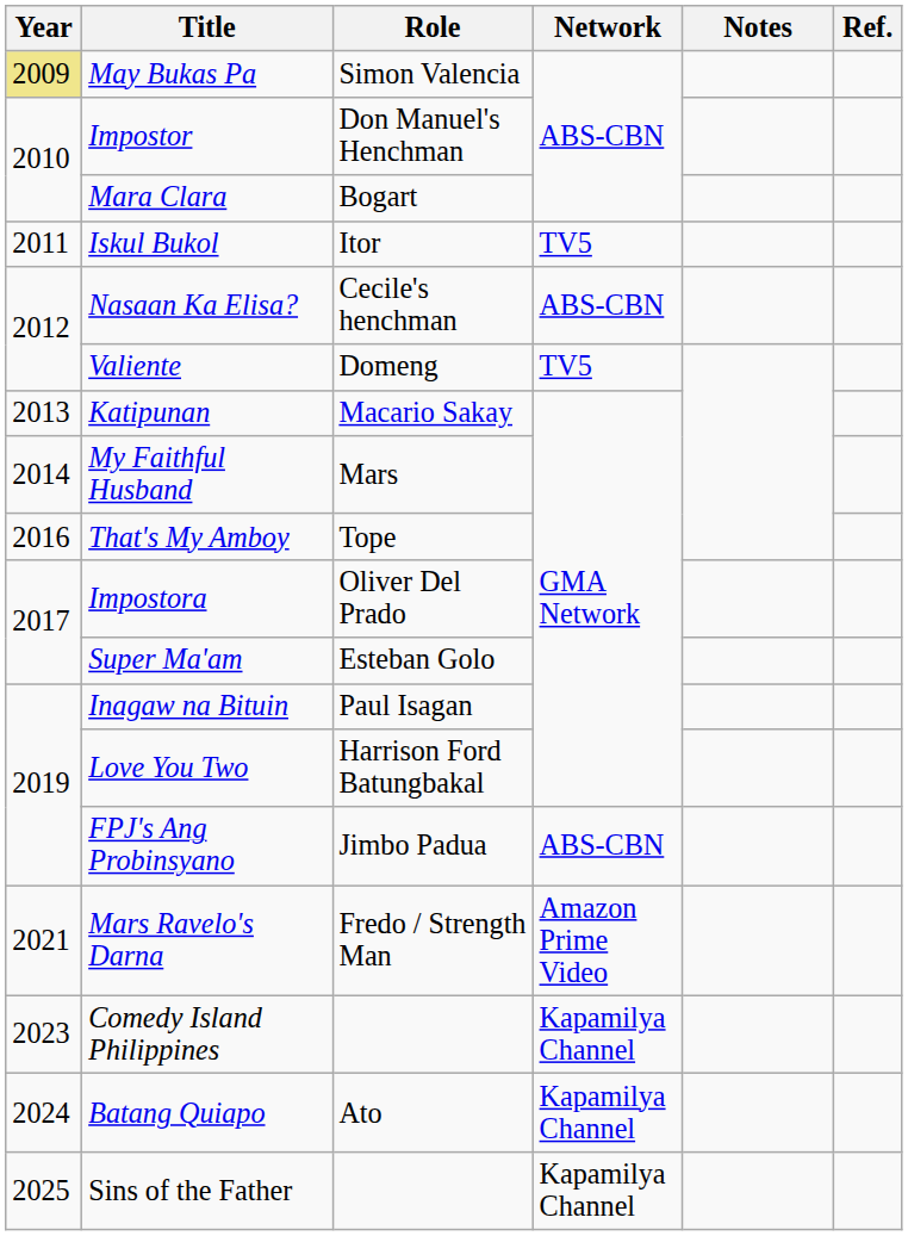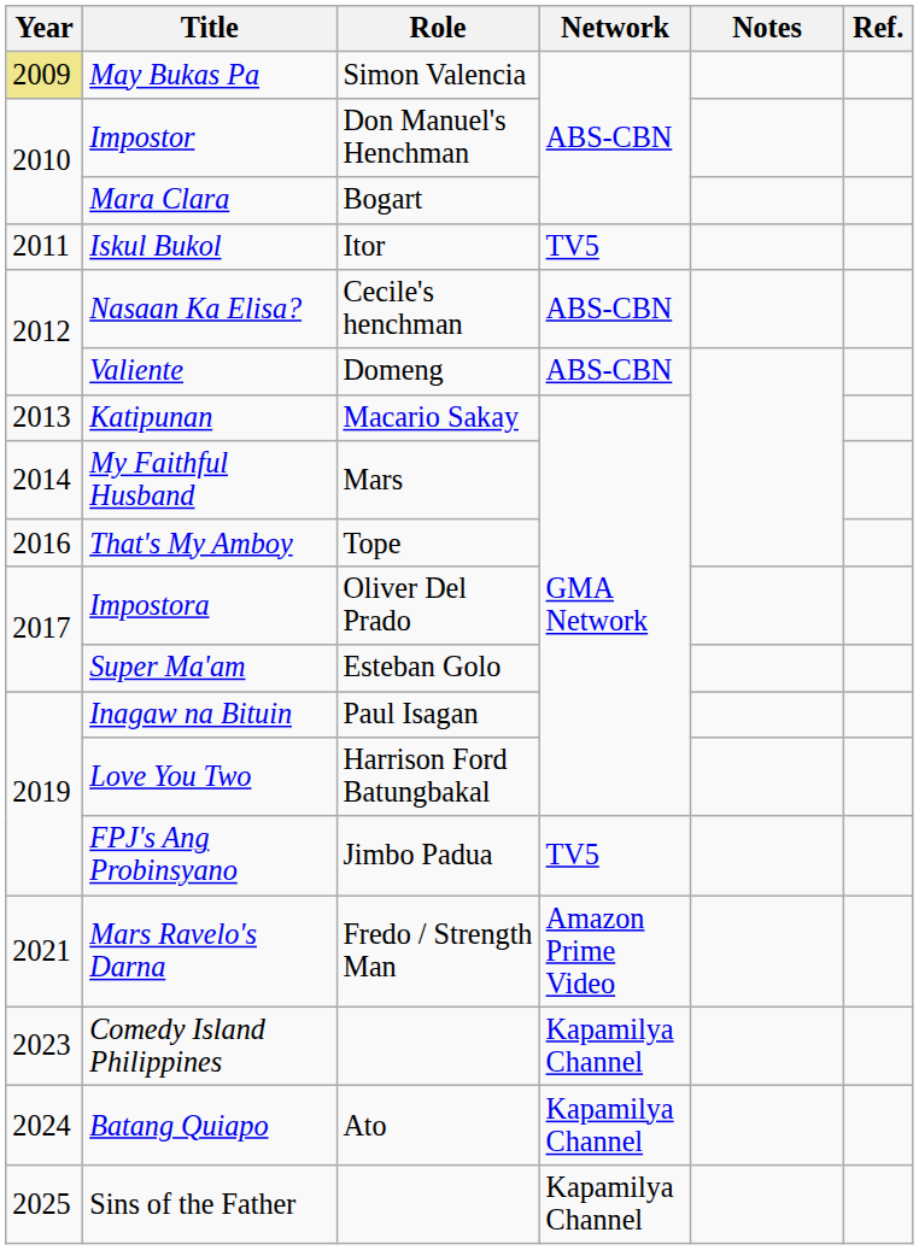 <table class="wikitable sortable" style="width:80%">
 <tr>
 <th scope="col" width="5%" style="white-space: nowrap;">Year</th>
 <th scope="col" width="25%" style="white-space: nowrap;">Title</th>
 <th scope="col" width="20%" style="white-space: nowrap;">Role</th>
 <th scope="col" width="10%" style="white-space: nowrap;">Network</th>
 <th scope="col" width="15%" style="white-space: nowrap;">Notes</th>
 <th scope="col" width="5%" style="white-space: nowrap;">Ref.</th>
 </tr>
 <tr>
 <td style="background: khaki;">2009</td>
 <td><em><a href='#'>May Bukas Pa</a></em></td>
 <td>Simon Valencia</td>
 <td rowspan=3><a href='#'>ABS-CBN</a></td>
 <td></td>
 <td></td>
 </tr>
 <tr>
 <td rowspan=2>2010</td>
 <td><em><a href='#'>Impostor</a></em></td>
 <td>Don Manuel's Henchman</td>
 <td></td>
 <td></td>
 </tr>
 <tr>
 <td><em><a href='#'>Mara Clara</a></em></td>
 <td>Bogart</td>
 <td></td>
 <td></td>
 </tr>
 <tr>
 <td>2011</td>
 <td><em><a href='#'>Iskul Bukol</a></em></td>
 <td>Itor</td>
 <td><a href='#'>TV5</a></td>
 <td></td>
 <td></td>
 </tr>
 <tr>
 <td rowspan=2>2012</td>
 <td><em><a href='#'>Nasaan Ka Elisa?</a></em></td>
 <td>Cecile's henchman</td>
 <td><a href='#'>ABS-CBN</a></td>
 <td></td>
 <td></td>
 </tr>
 <tr>
 <td><em><a href='#'>Valiente</a></em></td>
 <td>Domeng</td>
-<td><a href='#'>TV5</a></td>
+<td><a href='#'>ABS-CBN</a></td>
 <td rowspan=4></td>
 <td></td>
 </tr>
 <tr>
 <td>2013</td>
 <td><em><a href='#'>Katipunan</a></em></td>
 <td><a href='#'>Macario Sakay</a></td>
 <td rowspan=7><a href='#'>GMA Network</a></td>
 <td></td>
 </tr>
 <tr>
 <td>2014</td>
 <td><em><a href='#'>My Faithful Husband</a></em></td>
 <td>Mars</td>
 <td></td>
 </tr>
 <tr>
 <td>2016</td>
 <td><em><a href='#'>That's My Amboy</a></em></td>
 <td>Tope</td>
 <td></td>
 </tr>
 <tr>
 <td rowspan=2>2017</td>
 <td><em><a href='#'>Impostora</a></em></td>
 <td>Oliver Del Prado</td>
 <td></td>
 <td></td>
 </tr>
 <tr>
 <td><em><a href='#'>Super Ma'am</a></em></td>
 <td>Esteban Golo</td>
 <td></td>
 <td></td>
 </tr>
 <tr>
 <td rowspan=3>2019</td>
 <td><em><a href='#'>Inagaw na Bituin</a></em></td>
 <td>Paul Isagan</td>
 <td></td>
 <td></td>
 </tr>
 <tr>
 <td><em><a href='#'>Love You Two</a></em></td>
 <td>Harrison Ford Batungbakal</td>
 <td></td>
 <td></td>
 </tr>
 <tr>
 <td><em><a href='#'>FPJ's Ang Probinsyano</a></em></td>
 <td>Jimbo Padua</td>
-<td><a href='#'>ABS-CBN</a></td>
+<td><a href='#'>TV5</a></td>
 <td></td>
 <td></td>
 </tr>
 <tr>
 <td>2021</td>
 <td><em><a href='#'>Mars Ravelo's Darna</a></em></td>
 <td>Fredo / Strength Man</td>
 <td><a href='#'>Amazon Prime Video</a></td>
 <td></td>
 <td></td>
 </tr>
 <tr>
 <td>2023</td>
 <td><em>Comedy Island Philippines</em></td>
 <td></td>
 <td><a href='#'>Kapamilya Channel</a></td>
 <td></td>
 </tr>
 <tr>
 <td>2024</td>
 <td><em><a href='#'>Batang Quiapo</a></td>
 <td>Ato</td>
 <td><a href='#'>Kapamilya Channel</a></td>
 <td></td>
 <td></td>
 </tr>
 <tr>
 <td>2025</td>
 <td></em>Sins of the Father<em></td>
 <td></td>
 <td>Kapamilya Channel</td>
 <td></td>
 <td></td>
 </tr>
 </table>
